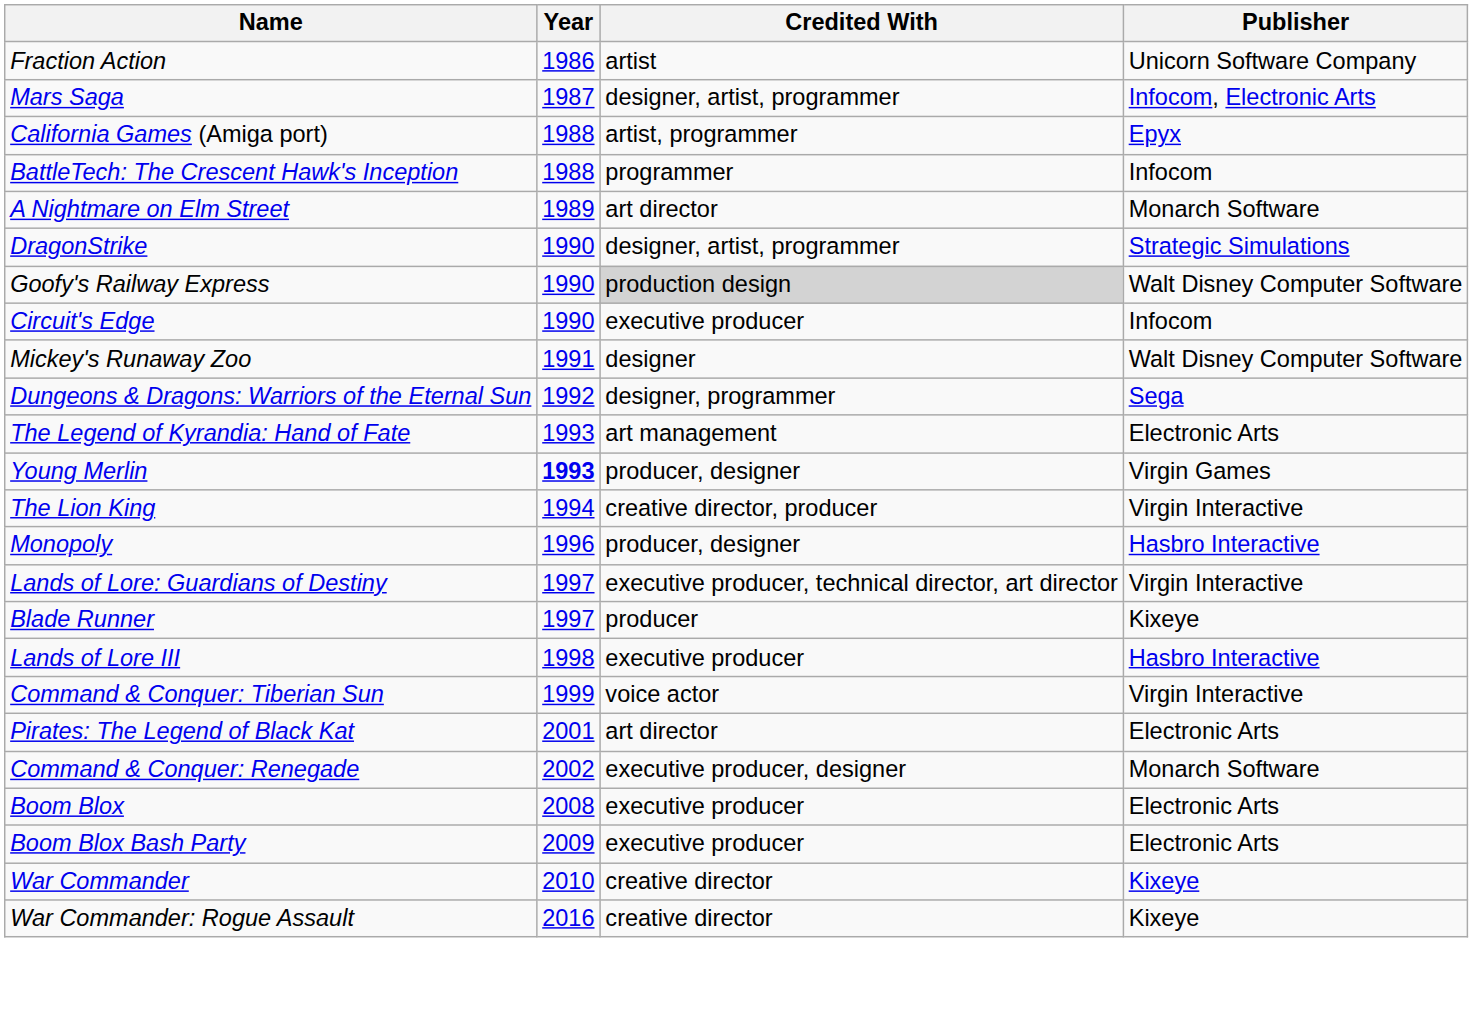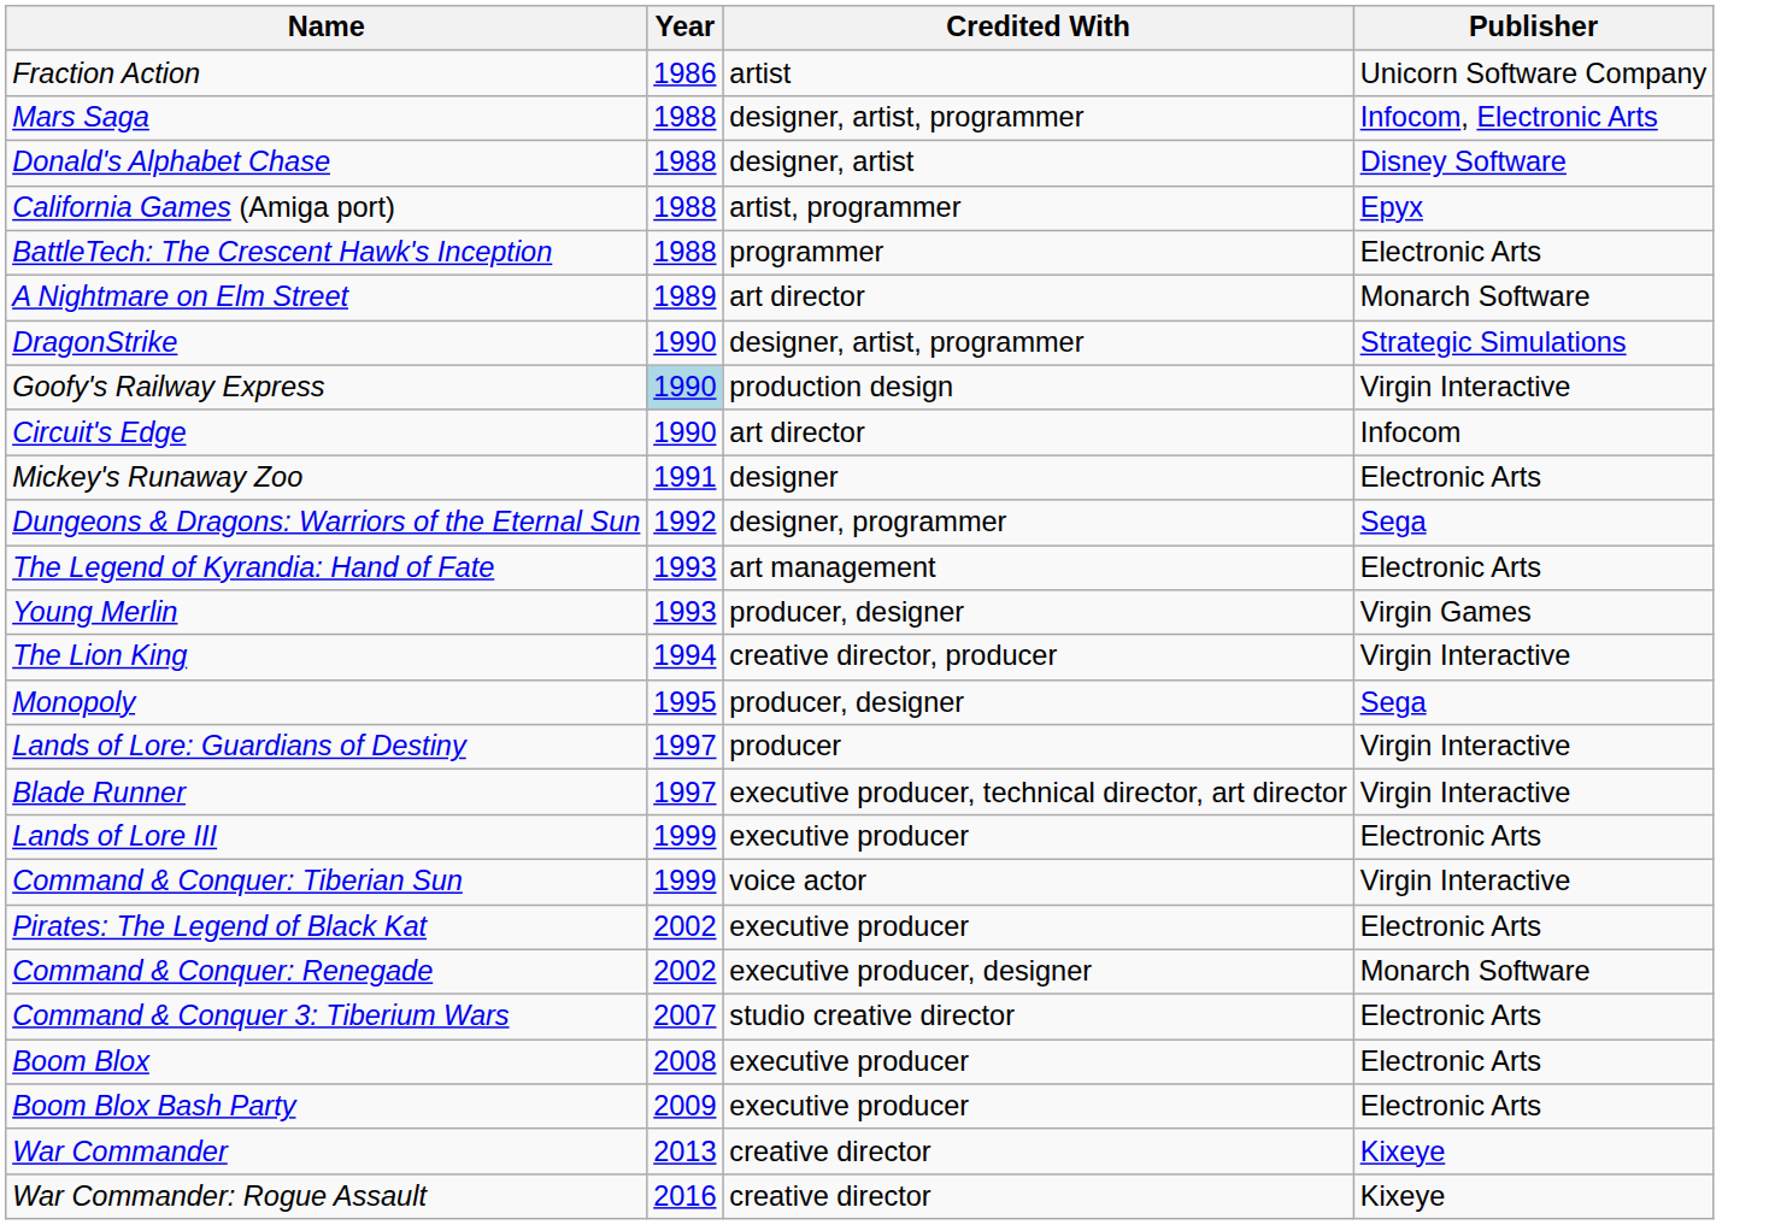 <table class="wikitable sortable" border="1">
 <tr>
 <th scope="col">Name</th>
 <th scope="col">Year</th>
 <th scope="col">Credited With</th>
 <th scope="col">Publisher</th>
 </tr>
 <tr>
 <td><em>Fraction Action</em></td>
 <td><a href='#'>1986</a></td>
 <td>artist</td>
 <td>Unicorn Software Company</td>
 </tr>
 <tr>
 <td><em><a href='#'>Mars Saga</a></em></td>
-<td><a href='#'>1987</a></td>
+<td><a href='#'>1988</a></td>
 <td>designer, artist, programmer</td>
 <td><a href='#'>Infocom</a>, <a href='#'>Electronic Arts</a></td>
+</tr>
+<tr>
+<td><em><a href='#'>Donald's Alphabet Chase</a></em></td>
+<td><a href='#'>1988</a></td>
+<td>designer, artist</td>
+<td><a href='#'>Disney Software</a></td>
 </tr>
 <tr>
 <td><em><a href='#'>California Games</a></em> (Amiga port)</td>
 <td><a href='#'>1988</a></td>
 <td>artist, programmer</td>
 <td><a href='#'>Epyx</a></td>
 </tr>
 <tr>
 <td><em><a href='#'>BattleTech: The Crescent Hawk's Inception</a></em></td>
 <td><a href='#'>1988</a></td>
 <td>programmer</td>
-<td>Infocom</td>
+<td>Electronic Arts</td>
 </tr>
 <tr>
 <td><em><a href='#'>A Nightmare on Elm Street</a></em></td>
 <td><a href='#'>1989</a></td>
 <td>art director</td>
 <td>Monarch Software</td>
 </tr>
 <tr>
 <td><em><a href='#'>DragonStrike</a></em></td>
 <td><a href='#'>1990</a></td>
 <td>designer, artist, programmer</td>
 <td><a href='#'>Strategic Simulations</a></td>
 </tr>
 <tr>
 <td><em>Goofy's Railway Express</em></td>
-<td><a href='#'>1990</a></td>
-<td style="background: lightgrey;">production design</td>
-<td>Walt Disney Computer Software</td>
+<td style="background: lightblue;"><a href='#'>1990</a></td>
+<td>production design</td>
+<td>Virgin Interactive</td>
 </tr>
 <tr>
 <td><em><a href='#'>Circuit's Edge</a></em></td>
 <td><a href='#'>1990</a></td>
-<td>executive producer</td>
+<td>art director</td>
 <td>Infocom</td>
 </tr>
 <tr>
 <td><em>Mickey's Runaway Zoo</em></td>
 <td><a href='#'>1991</a></td>
 <td>designer</td>
-<td>Walt Disney Computer Software</td>
+<td>Electronic Arts</td>
 </tr>
 <tr>
 <td><em><a href='#'>Dungeons & Dragons: Warriors of the Eternal Sun</a></em></td>
 <td><a href='#'>1992</a></td>
 <td>designer, programmer</td>
 <td><a href='#'>Sega</a></td>
 </tr>
 <tr>
 <td><em><a href='#'>The Legend of Kyrandia: Hand of Fate</a></em></td>
 <td><a href='#'>1993</a></td>
 <td>art management</td>
 <td>Electronic Arts</td>
 </tr>
 <tr>
 <td><em><a href='#'>Young Merlin</a></em></td>
-<td><strong><a href='#'>1993</a></strong></td>
+<td><a href='#'>1993</a></td>
 <td>producer, designer</td>
 <td>Virgin Games</td>
 </tr>
 <tr>
 <td><em><a href='#'>The Lion King</a></em></td>
 <td><a href='#'>1994</a></td>
 <td>creative director, producer</td>
 <td>Virgin Interactive</td>
 </tr>
 <tr>
 <td><em><a href='#'>Monopoly</a></em></td>
-<td><a href='#'>1996</a></td>
+<td><a href='#'>1995</a></td>
 <td>producer, designer</td>
-<td><a href='#'>Hasbro Interactive</a></td>
+<td><a href='#'>Sega</a></td>
 </tr>
 <tr>
 <td><em><a href='#'>Lands of Lore: Guardians of Destiny</a></em></td>
+<td><a href='#'>1997</a></td>
+<td>producer</td>
+<td>Virgin Interactive</td>
+</tr>
+<tr>
+<td><em><a href='#'>Blade Runner</a></em></td>
 <td><a href='#'>1997</a></td>
 <td>executive producer, technical director, art director</td>
 <td>Virgin Interactive</td>
 </tr>
 <tr>
-<td><em><a href='#'>Blade Runner</a></em></td>
-<td><a href='#'>1997</a></td>
-<td>producer</td>
-<td>Kixeye</td>
-</tr>
-<tr>
 <td><em><a href='#'>Lands of Lore III</a></em></td>
-<td><a href='#'>1998</a></td>
+<td><a href='#'>1999</a></td>
 <td>executive producer</td>
-<td><a href='#'>Hasbro Interactive</a></td>
+<td>Electronic Arts</td>
 </tr>
 <tr>
 <td><em><a href='#'>Command & Conquer: Tiberian Sun</a></em></td>
 <td><a href='#'>1999</a></td>
 <td>voice actor</td>
 <td>Virgin Interactive</td>
 </tr>
 <tr>
 <td><em><a href='#'>Pirates: The Legend of Black Kat</a></em></td>
-<td><a href='#'>2001</a></td>
-<td>art director</td>
+<td><a href='#'>2002</a></td>
+<td>executive producer</td>
 <td>Electronic Arts</td>
 </tr>
 <tr>
 <td><em><a href='#'>Command & Conquer: Renegade</a></em></td>
 <td><a href='#'>2002</a></td>
 <td>executive producer, designer</td>
 <td>Monarch Software</td>
+</tr>
+<tr>
+<td><em><a href='#'>Command & Conquer 3: Tiberium Wars</a></em></td>
+<td><a href='#'>2007</a></td>
+<td>studio creative director</td>
+<td>Electronic Arts</td>
 </tr>
 <tr>
 <td><em><a href='#'>Boom Blox</a></em></td>
 <td><a href='#'>2008</a></td>
 <td>executive producer</td>
 <td>Electronic Arts</td>
 </tr>
 <tr>
 <td><em><a href='#'>Boom Blox Bash Party</a></em></td>
 <td><a href='#'>2009</a></td>
 <td>executive producer</td>
 <td>Electronic Arts</td>
 </tr>
 <tr>
 <td><em><a href='#'>War Commander</a></em></td>
-<td><a href='#'>2010</a></td>
+<td><a href='#'>2013</a></td>
 <td>creative director</td>
 <td><a href='#'>Kixeye</a></td>
 </tr>
 <tr>
 <td><em>War Commander: Rogue Assault</em></td>
 <td><a href='#'>2016</a></td>
 <td>creative director</td>
 <td>Kixeye</td>
 </tr>
 </table>
